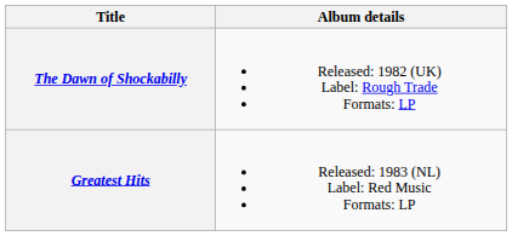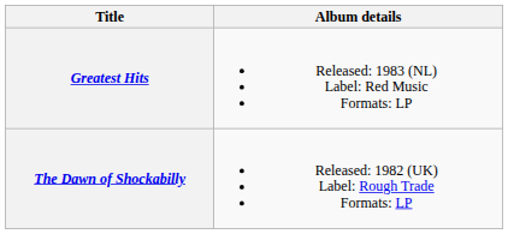 <table class="wikitable plainrowheaders" style="text-align:center;">
 <tr>
 <th scope="col" rowspan="1" style="width:14em;">Title</th>
 <th scope="col" rowspan="1" style="width:19.5em;">Album details</th>
 </tr>
 <tr>
+<th scope="row"><em><a href='#'>Greatest Hits</a></em></th>
+<td><br><ul><li>Released: 1983 <span>(NL)</span></li><li>Label: Red Music</li><li>Formats: LP</li></ul></td>
+</tr>
+<tr>
 <th scope="row"><em><a href='#'>The Dawn of Shockabilly</a></em></th>
 <td><br><ul><li>Released: 1982 <span>(UK)</span></li><li>Label: <a href='#'>Rough Trade</a></li><li>Formats: <a href='#'>LP</a></li></ul></td>
 </tr>
-<tr>
-<th scope="row"><em><a href='#'>Greatest Hits</a></em></th>
-<td><br><ul><li>Released: 1983 <span>(NL)</span></li><li>Label: Red Music</li><li>Formats: LP</li></ul></td>
-</tr>
 </table>
